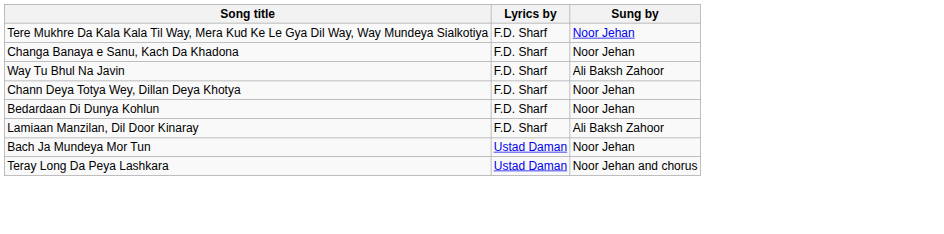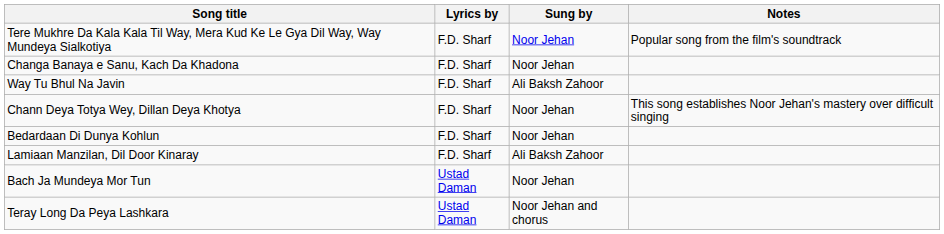 <table class= "wikitable">
 <tr>
 <th>Song title</th>
 <th>Lyrics by</th>
 <th>Sung by</th>
+<th>Notes</th>
 </tr>
 <tr>
 <td>Tere Mukhre Da Kala Kala Til Way, Mera Kud Ke Le Gya Dil Way, Way Mundeya Sialkotiya</td>
 <td>F.D. Sharf</td>
 <td><a href='#'>Noor Jehan</a></td>
+<td>Popular song from the film's soundtrack</td>
 </tr>
 <tr>
 <td>Changa Banaya e Sanu, Kach Da Khadona</td>
 <td>F.D. Sharf</td>
 <td>Noor Jehan</td>
+<td></td>
 </tr>
 <tr>
 <td>Way Tu Bhul Na Javin</td>
 <td>F.D. Sharf</td>
 <td>Ali Baksh Zahoor</td>
+<td></td>
 </tr>
 <tr>
 <td>Chann Deya Totya Wey, Dillan Deya Khotya</td>
 <td>F.D. Sharf</td>
 <td>Noor Jehan</td>
+<td>This song establishes Noor Jehan's mastery over difficult singing</td>
 </tr>
 <tr>
 <td>Bedardaan Di Dunya Kohlun</td>
 <td>F.D. Sharf</td>
 <td>Noor Jehan</td>
+<td></td>
 </tr>
 <tr>
 <td>Lamiaan Manzilan, Dil Door Kinaray</td>
 <td>F.D. Sharf</td>
 <td>Ali Baksh Zahoor</td>
+<td></td>
 </tr>
 <tr>
 <td>Bach Ja Mundeya Mor Tun</td>
 <td><a href='#'>Ustad Daman</a></td>
 <td>Noor Jehan</td>
+<td></td>
 </tr>
 <tr>
 <td>Teray Long Da Peya Lashkara</td>
 <td><a href='#'>Ustad Daman</a></td>
 <td>Noor Jehan and chorus</td>
+<td></td>
 </tr>
 </table>
